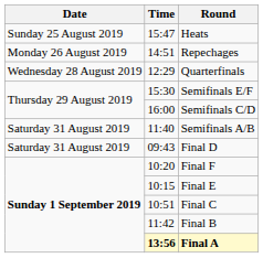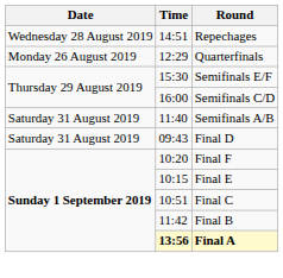 <table class="wikitable">
 <tr>
 <th>Date</th>
 <th>Time</th>
 <th>Round</th>
 </tr>
 <tr>
-<td>Sunday 25 August 2019</td>
-<td>15:47</td>
-<td>Heats</td>
-</tr>
-<tr>
-<td>Monday 26 August 2019</td>
+<td>Wednesday 28 August 2019</td>
 <td>14:51</td>
 <td>Repechages</td>
 </tr>
 <tr>
-<td>Wednesday 28 August 2019</td>
+<td>Monday 26 August 2019</td>
 <td>12:29</td>
 <td>Quarterfinals</td>
 </tr>
 <tr>
 <td rowspan=2>Thursday 29 August 2019</td>
 <td>15:30</td>
 <td>Semifinals E/F</td>
 </tr>
 <tr>
 <td>16:00</td>
 <td>Semifinals C/D</td>
 </tr>
 <tr>
 <td>Saturday 31 August 2019</td>
 <td>11:40</td>
 <td>Semifinals A/B</td>
 </tr>
 <tr>
 <td>Saturday 31 August 2019</td>
 <td>09:43</td>
 <td>Final D</td>
 </tr>
 <tr>
 <td rowspan=5><strong>Sunday 1 September 2019</strong></td>
 <td>10:20</td>
 <td>Final F</td>
 </tr>
 <tr>
 <td>10:15</td>
 <td>Final E</td>
 </tr>
 <tr>
 <td>10:51</td>
 <td>Final C</td>
 </tr>
 <tr>
 <td>11:42</td>
 <td>Final B</td>
 </tr>
 <tr>
 <td style=background:lemonchiffon><strong>13:56</strong></td>
 <td style=background:lemonchiffon><strong>Final A</strong></td>
 </tr>
 </table>
